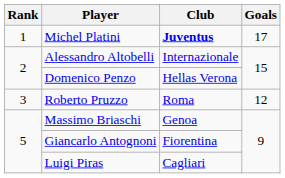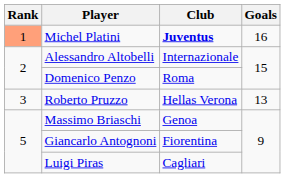 <table class="wikitable" style="text-align:center">
 <tr>
 <th>Rank</th>
 <th>Player</th>
 <th>Club</th>
 <th>Goals</th>
 </tr>
 <tr>
-<td>1</td>
+<td style="background: lightsalmon;">1</td>
 <td align="left"> <a href='#'>Michel Platini</a></td>
 <td align="left"><strong><a href='#'>Juventus</a></strong></td>
-<td>17</td>
+<td>16</td>
 </tr>
 <tr>
 <td rowspan="2">2</td>
 <td align="left"> <a href='#'>Alessandro Altobelli</a></td>
 <td align="left"><a href='#'>Internazionale</a></td>
 <td rowspan="2">15</td>
 </tr>
 <tr>
 <td align="left"> <a href='#'>Domenico Penzo</a></td>
-<td align="left"><a href='#'>Hellas Verona</a></td>
+<td align="left"><a href='#'>Roma</a></td>
 </tr>
 <tr>
 <td>3</td>
 <td align="left"> <a href='#'>Roberto Pruzzo</a></td>
-<td align="left"><a href='#'>Roma</a></td>
-<td>12</td>
+<td align="left"><a href='#'>Hellas Verona</a></td>
+<td>13</td>
 </tr>
 <tr>
 <td rowspan="3">5</td>
 <td align="left"> <a href='#'>Massimo Briaschi</a></td>
 <td align="left"><a href='#'>Genoa</a></td>
 <td rowspan="3">9</td>
 </tr>
 <tr>
 <td align="left"> <a href='#'>Giancarlo Antognoni</a></td>
 <td align="left"><a href='#'>Fiorentina</a></td>
 </tr>
 <tr>
 <td align="left"> <a href='#'>Luigi Piras</a></td>
 <td align="left"><a href='#'>Cagliari</a></td>
 </tr>
 </table>
